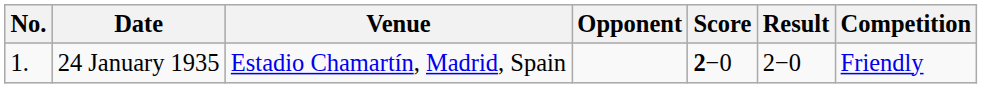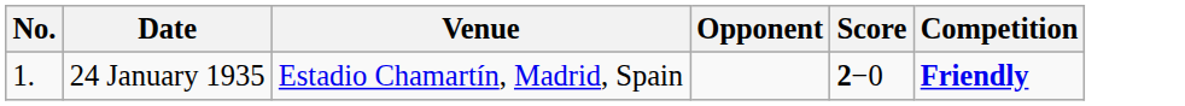 <table class="wikitable">
 <tr>
 <th>No.</th>
 <th>Date</th>
 <th>Venue</th>
 <th>Opponent</th>
 <th>Score</th>
-<th>Result</th>
 <th>Competition</th>
 </tr>
 <tr>
 <td>1.</td>
 <td>24 January 1935</td>
 <td><a href='#'>Estadio Chamartín</a>, <a href='#'>Madrid</a>, Spain</td>
 <td></td>
 <td><strong>2</strong>−0</td>
-<td>2−0</td>
-<td><a href='#'>Friendly</a></td>
+<td><strong><a href='#'>Friendly</a></strong></td>
 </tr>
 </table>
